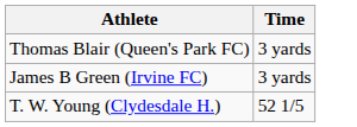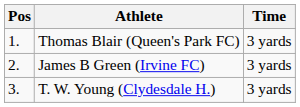 <table class="wikitable">
 <tr>
+<th>Pos</th>
 <th>Athlete</th>
 <th>Time</th>
 </tr>
 <tr>
+<td>1.</td>
 <td>Thomas Blair (Queen's Park FC)</td>
 <td>3 yards</td>
 </tr>
 <tr>
+<td>2.</td>
 <td>James B Green (<a href='#'>Irvine FC</a>)</td>
 <td>3 yards</td>
 </tr>
 <tr>
+<td>3.</td>
 <td>T. W. Young (<a href='#'>Clydesdale H.</a>)</td>
-<td>52 1/5</td>
+<td>3 yards</td>
 </tr>
 </table>
